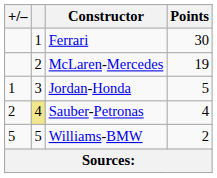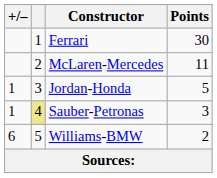 <table class="wikitable" style="font-size: 85%;">
 <tr>
 <th scope="col">+/–</th>
 <th scope="col"></th>
 <th scope="col">Constructor</th>
 <th scope="col">Points</th>
 </tr>
 <tr>
 <td align="left"></td>
 <td align="center">1</td>
 <td> <a href='#'>Ferrari</a></td>
 <td align="right">30</td>
 </tr>
 <tr>
 <td align="left"></td>
 <td align="center">2</td>
 <td> <a href='#'>McLaren</a>-<a href='#'>Mercedes</a></td>
-<td align="right">19</td>
+<td align="right">11</td>
 </tr>
 <tr>
 <td align="left"> 1</td>
 <td align="center">3</td>
 <td> <a href='#'>Jordan</a>-<a href='#'>Honda</a></td>
 <td align="right">5</td>
 </tr>
 <tr>
-<td align="left"> 2</td>
+<td align="left"> 1</td>
 <td align="center" style="background: khaki;">4</td>
 <td> <a href='#'>Sauber</a>-<a href='#'>Petronas</a></td>
-<td align="right">4</td>
+<td align="right">3</td>
 </tr>
 <tr>
-<td align="left"> 5</td>
+<td align="left"> 6</td>
 <td align="center">5</td>
 <td> <a href='#'>Williams</a>-<a href='#'>BMW</a></td>
 <td align="right">2</td>
 </tr>
 <tr>
 <th colspan=4>Sources:</th>
 </tr>
 </table>
